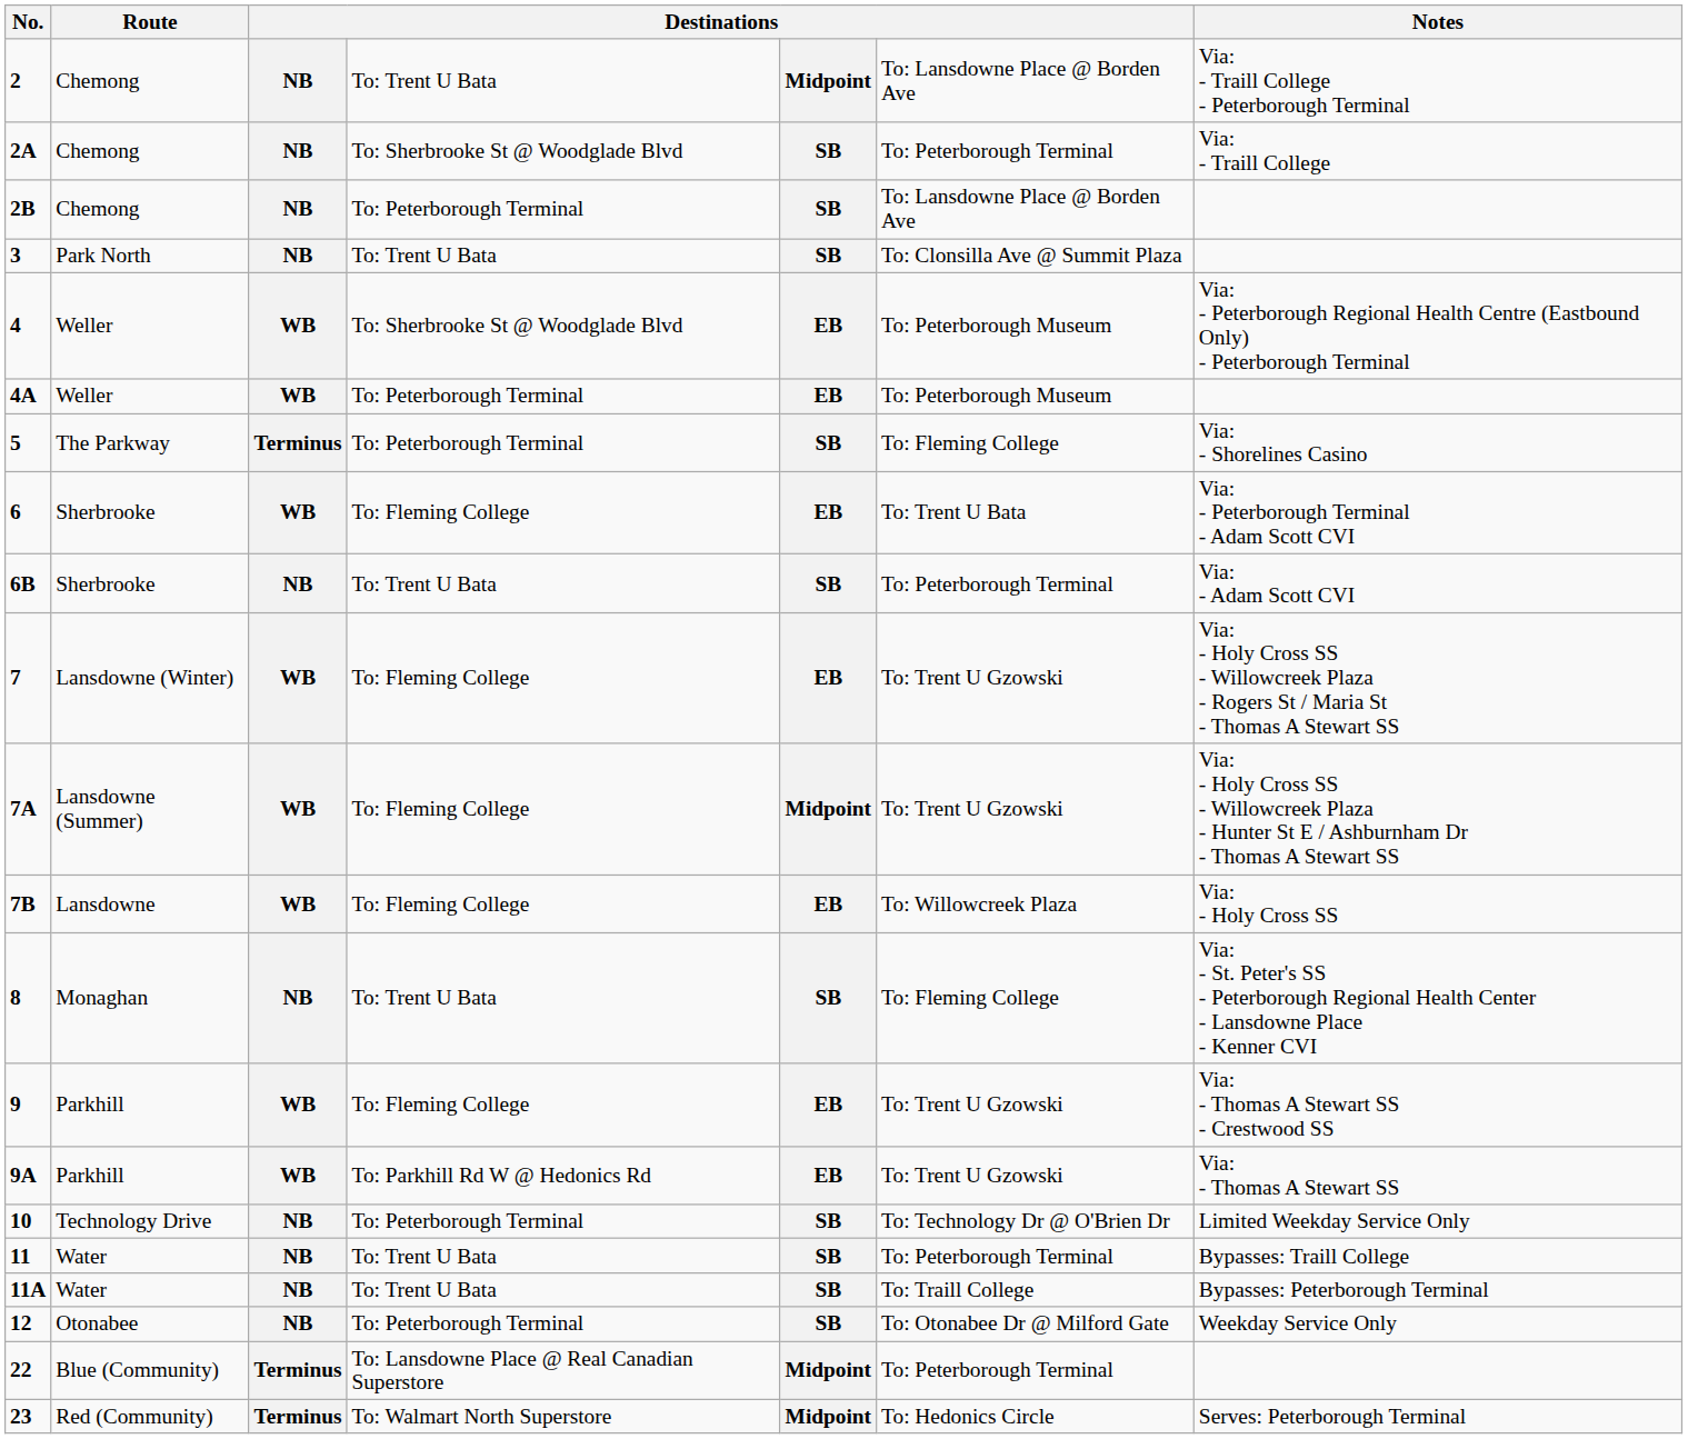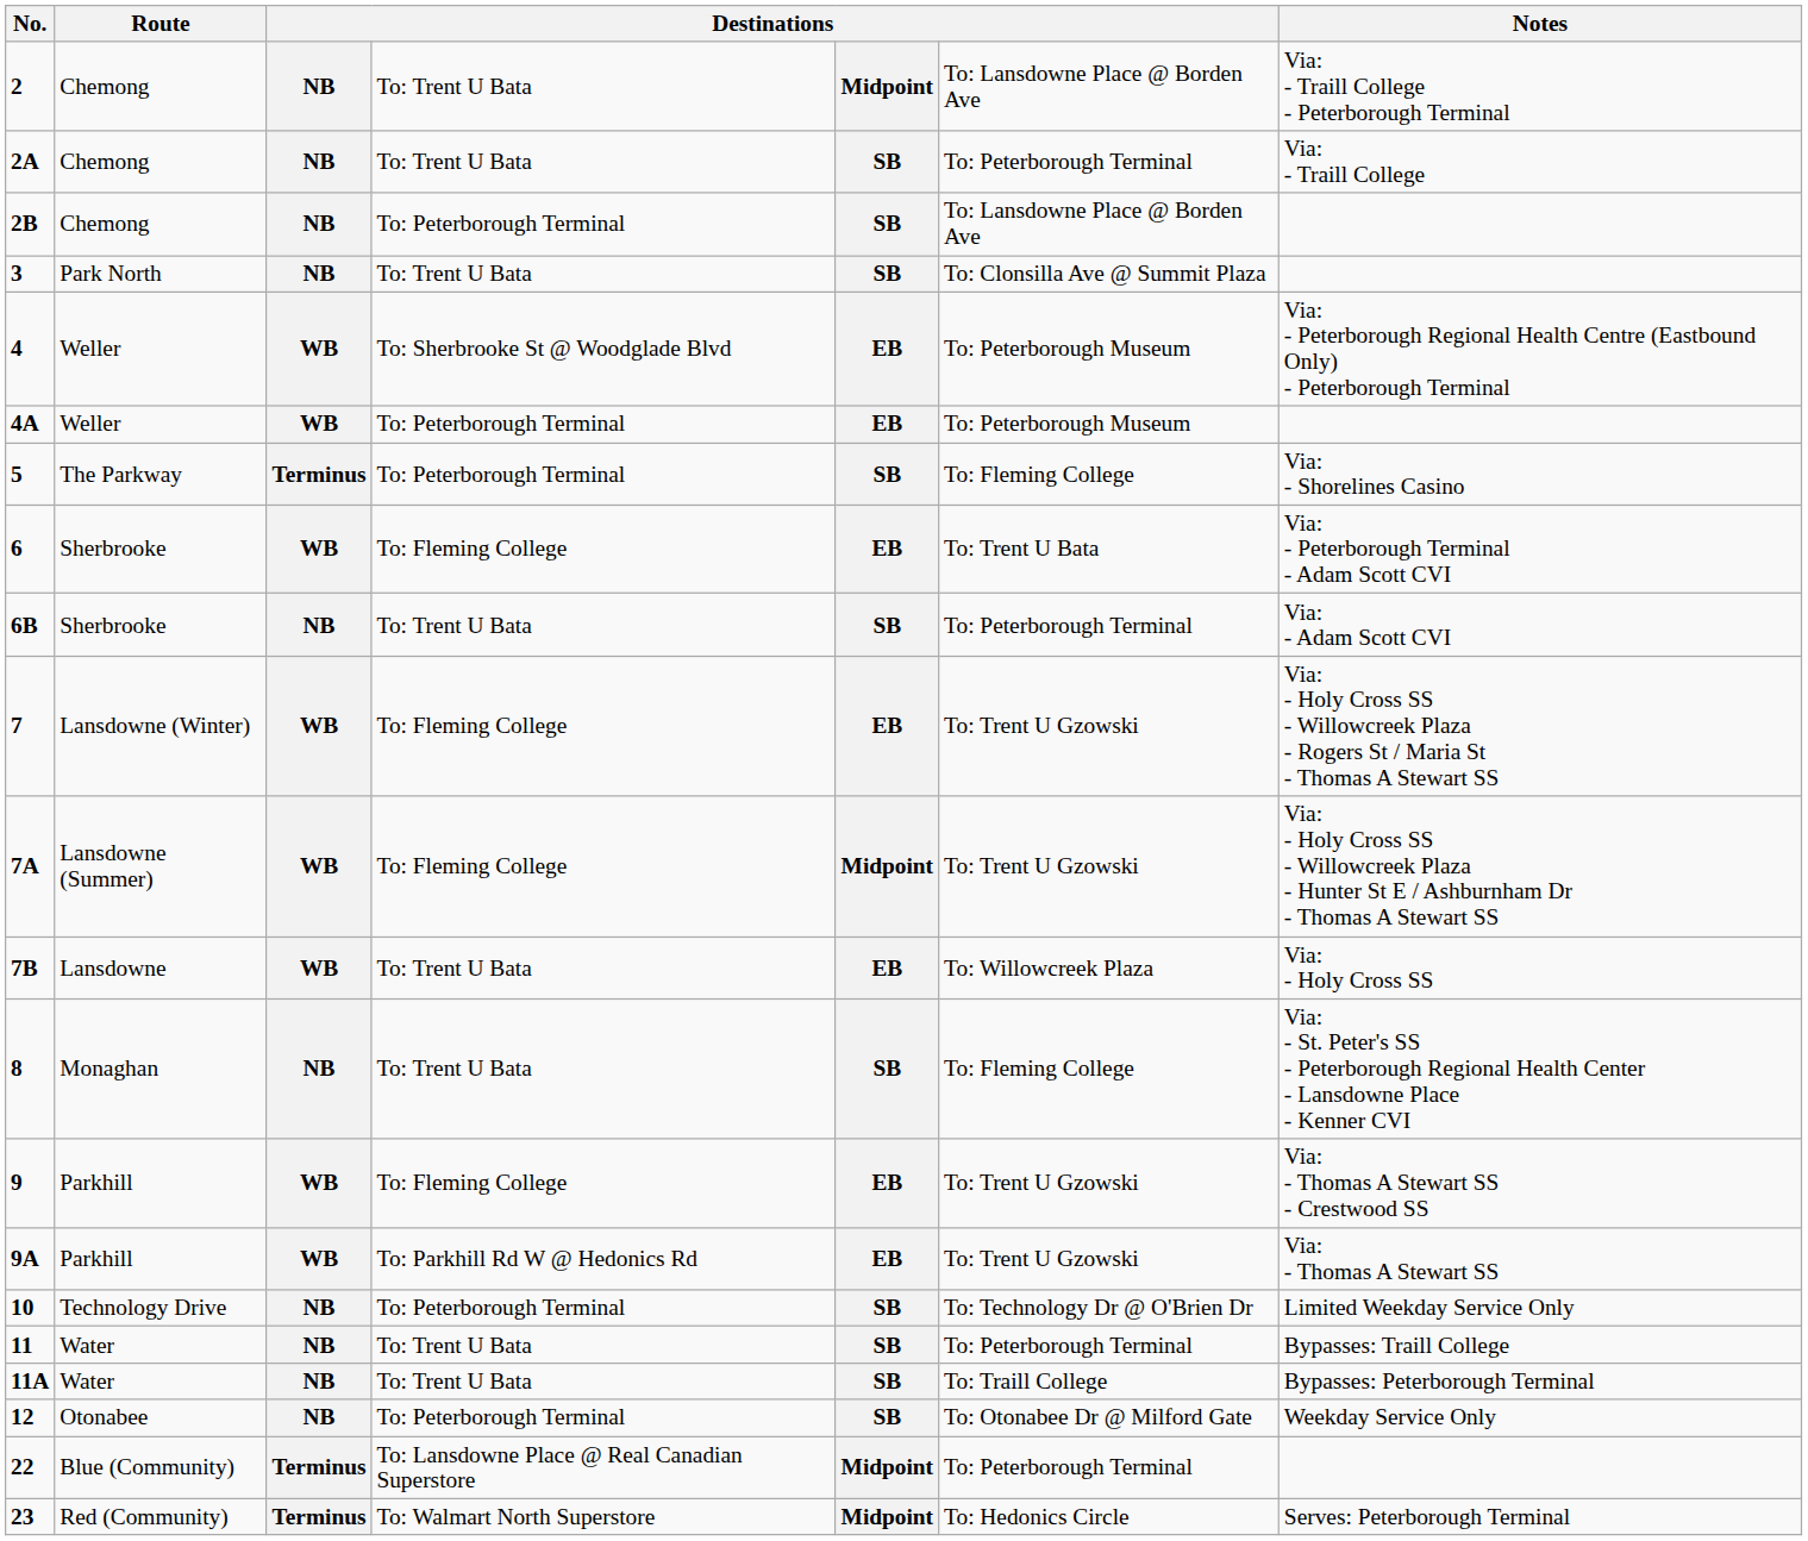 <table class="wikitable">
 <tr>
 <th>No.</th>
 <th>Route</th>
 <th colspan="4">Destinations</th>
 <th>Notes</th>
 </tr>
 <tr>
 <td><strong>2</strong></td>
 <td>Chemong</td>
 <th><strong>NB</strong></th>
 <td>To: Trent U Bata</td>
 <th><strong>Midpoint</strong></th>
 <td>To: Lansdowne Place @ Borden Ave</td>
 <td>Via:<br>- Traill College<br>- Peterborough Terminal</td>
 </tr>
 <tr>
 <td><strong>2A</strong></td>
 <td>Chemong</td>
 <th><strong>NB</strong></th>
-<td>To: Sherbrooke St @ Woodglade Blvd</td>
+<td>To: Trent U Bata</td>
 <th><strong>SB</strong></th>
 <td>To: Peterborough Terminal</td>
 <td>Via:<br>- Traill College</td>
 </tr>
 <tr>
 <td><strong>2B</strong></td>
 <td>Chemong</td>
 <th><strong>NB</strong></th>
 <td>To: Peterborough Terminal</td>
 <th><strong>SB</strong></th>
 <td>To: Lansdowne Place @ Borden Ave</td>
 <td></td>
 </tr>
 <tr>
 <td><strong>3</strong></td>
 <td>Park North</td>
 <th><strong>NB</strong></th>
 <td>To: Trent U Bata</td>
 <th><strong>SB</strong></th>
 <td>To: Clonsilla Ave @ Summit Plaza</td>
 <td></td>
 </tr>
 <tr>
 <td><strong>4</strong></td>
 <td>Weller</td>
 <th><strong>WB</strong></th>
 <td>To: Sherbrooke St @ Woodglade Blvd</td>
 <th><strong>EB</strong></th>
 <td>To: Peterborough Museum</td>
 <td>Via:<br>- Peterborough Regional Health Centre (Eastbound Only)<br>- Peterborough Terminal</td>
 </tr>
 <tr>
 <td><strong>4A</strong></td>
 <td>Weller</td>
 <th><strong>WB</strong></th>
 <td>To: Peterborough Terminal</td>
 <th><strong>EB</strong></th>
 <td>To: Peterborough Museum</td>
 <td></td>
 </tr>
 <tr>
 <td><strong>5</strong></td>
 <td>The Parkway</td>
 <th><strong>Terminus</strong></th>
 <td>To: Peterborough Terminal</td>
 <th><strong>SB</strong></th>
 <td>To: Fleming College</td>
 <td>Via:<br>- Shorelines Casino</td>
 </tr>
 <tr>
 <td><strong>6</strong></td>
 <td>Sherbrooke</td>
 <th><strong>WB</strong></th>
 <td>To: Fleming College</td>
 <th><strong>EB</strong></th>
 <td>To: Trent U Bata</td>
 <td>Via:<br>- Peterborough Terminal<br>- Adam Scott CVI</td>
 </tr>
 <tr>
 <td><strong>6B</strong></td>
 <td>Sherbrooke</td>
 <th><strong>NB</strong></th>
 <td>To: Trent U Bata</td>
 <th><strong>SB</strong></th>
 <td>To: Peterborough Terminal</td>
 <td>Via:<br>- Adam Scott CVI</td>
 </tr>
 <tr>
 <td><strong>7</strong></td>
 <td>Lansdowne (Winter)</td>
 <th><strong>WB</strong></th>
 <td>To: Fleming College</td>
 <th><strong>EB</strong></th>
 <td>To: Trent U Gzowski</td>
 <td>Via:<br>- Holy Cross SS<br>- Willowcreek Plaza<br>- Rogers St / Maria St<br>- Thomas A Stewart SS</td>
 </tr>
 <tr>
 <td><strong>7A</strong></td>
 <td>Lansdowne (Summer)</td>
 <th><strong>WB</strong></th>
 <td>To: Fleming College</td>
 <th><strong>Midpoint</strong></th>
 <td>To: Trent U Gzowski</td>
 <td>Via:<br>- Holy Cross SS<br>- Willowcreek Plaza<br>- Hunter St E / Ashburnham Dr<br>- Thomas A Stewart SS</td>
 </tr>
 <tr>
 <td><strong>7B</strong></td>
 <td>Lansdowne</td>
 <th><strong>WB</strong></th>
-<td>To: Fleming College</td>
+<td>To: Trent U Bata</td>
 <th><strong>EB</strong></th>
 <td>To: Willowcreek Plaza</td>
 <td>Via:<br>- Holy Cross SS</td>
 </tr>
 <tr>
 <td><strong>8</strong></td>
 <td>Monaghan</td>
 <th><strong>NB</strong></th>
 <td>To: Trent U Bata</td>
 <th><strong>SB</strong></th>
 <td>To: Fleming College</td>
 <td>Via:<br>- St. Peter's SS<br>- Peterborough Regional Health Center<br>- Lansdowne Place<br>- Kenner CVI</td>
 </tr>
 <tr>
 <td><strong>9</strong></td>
 <td>Parkhill</td>
 <th><strong>WB</strong></th>
 <td>To: Fleming College</td>
 <th><strong>EB</strong></th>
 <td>To: Trent U Gzowski</td>
 <td>Via:<br>- Thomas A Stewart SS<br>- Crestwood SS</td>
 </tr>
 <tr>
 <td><strong>9A</strong></td>
 <td>Parkhill</td>
 <th><strong>WB</strong></th>
 <td>To: Parkhill Rd W @ Hedonics Rd</td>
 <th><strong>EB</strong></th>
 <td>To: Trent U Gzowski</td>
 <td>Via:<br>- Thomas A Stewart SS</td>
 </tr>
 <tr>
 <td><strong>10</strong></td>
 <td>Technology Drive</td>
 <th><strong>NB</strong></th>
 <td>To: Peterborough Terminal</td>
 <th><strong>SB</strong></th>
 <td>To: Technology Dr @ O'Brien Dr</td>
 <td>Limited Weekday Service Only</td>
 </tr>
 <tr>
 <td><strong>11</strong></td>
 <td>Water</td>
 <th><strong>NB</strong></th>
 <td>To: Trent U Bata</td>
 <th><strong>SB</strong></th>
 <td>To: Peterborough Terminal</td>
 <td>Bypasses: Traill College</td>
 </tr>
 <tr>
 <td><strong>11A</strong></td>
 <td>Water</td>
 <th><strong>NB</strong></th>
 <td>To: Trent U Bata</td>
 <th><strong>SB</strong></th>
 <td>To: Traill College</td>
 <td>Bypasses: Peterborough Terminal</td>
 </tr>
 <tr>
 <td><strong>12</strong></td>
 <td>Otonabee</td>
 <th>NB</th>
 <td>To: Peterborough Terminal</td>
 <th>SB</th>
 <td>To: Otonabee Dr @ Milford Gate</td>
 <td>Weekday Service Only</td>
 </tr>
 <tr>
 <td><strong>22</strong></td>
 <td>Blue (Community)</td>
 <th><strong>Terminus</strong></th>
 <td>To: Lansdowne Place @ Real Canadian Superstore</td>
 <th><strong>Midpoint</strong></th>
 <td>To: Peterborough Terminal</td>
 <td></td>
 </tr>
 <tr>
 <td><strong>23</strong></td>
 <td>Red (Community)</td>
 <th><strong>Terminus</strong></th>
 <td>To: Walmart North Superstore</td>
 <th><strong>Midpoint</strong></th>
 <td>To: Hedonics Circle</td>
 <td>Serves: Peterborough Terminal</td>
 </tr>
 </table>
